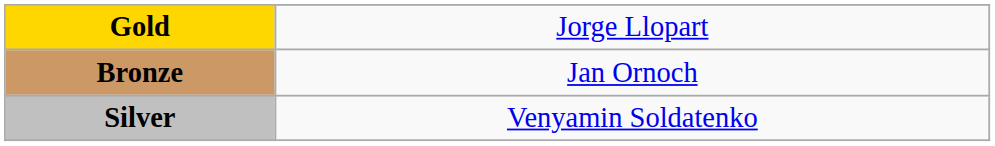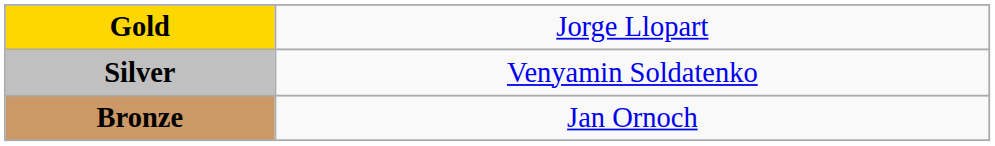 <table class="wikitable" style="text-align:center; " width="35%">
 <tr>
 <td bgcolor="gold"><strong>Gold</strong></td>
 <td><a href='#'>Jorge Llopart</a><br>  <small><em></em></small></td>
 </tr>
 <tr>
+<td bgcolor="silver"><strong>Silver</strong></td>
+<td><a href='#'>Venyamin Soldatenko</a><br>  <small><em></em></small></td>
+</tr>
+<tr>
 <td bgcolor="CC9966"><strong>Bronze</strong></td>
 <td><a href='#'>Jan Ornoch</a><br>  <small><em></em></small></td>
 </tr>
-<tr>
-<td bgcolor="silver"><strong>Silver</strong></td>
-<td><a href='#'>Venyamin Soldatenko</a><br>  <small><em></em></small></td>
-</tr>
 </table>
